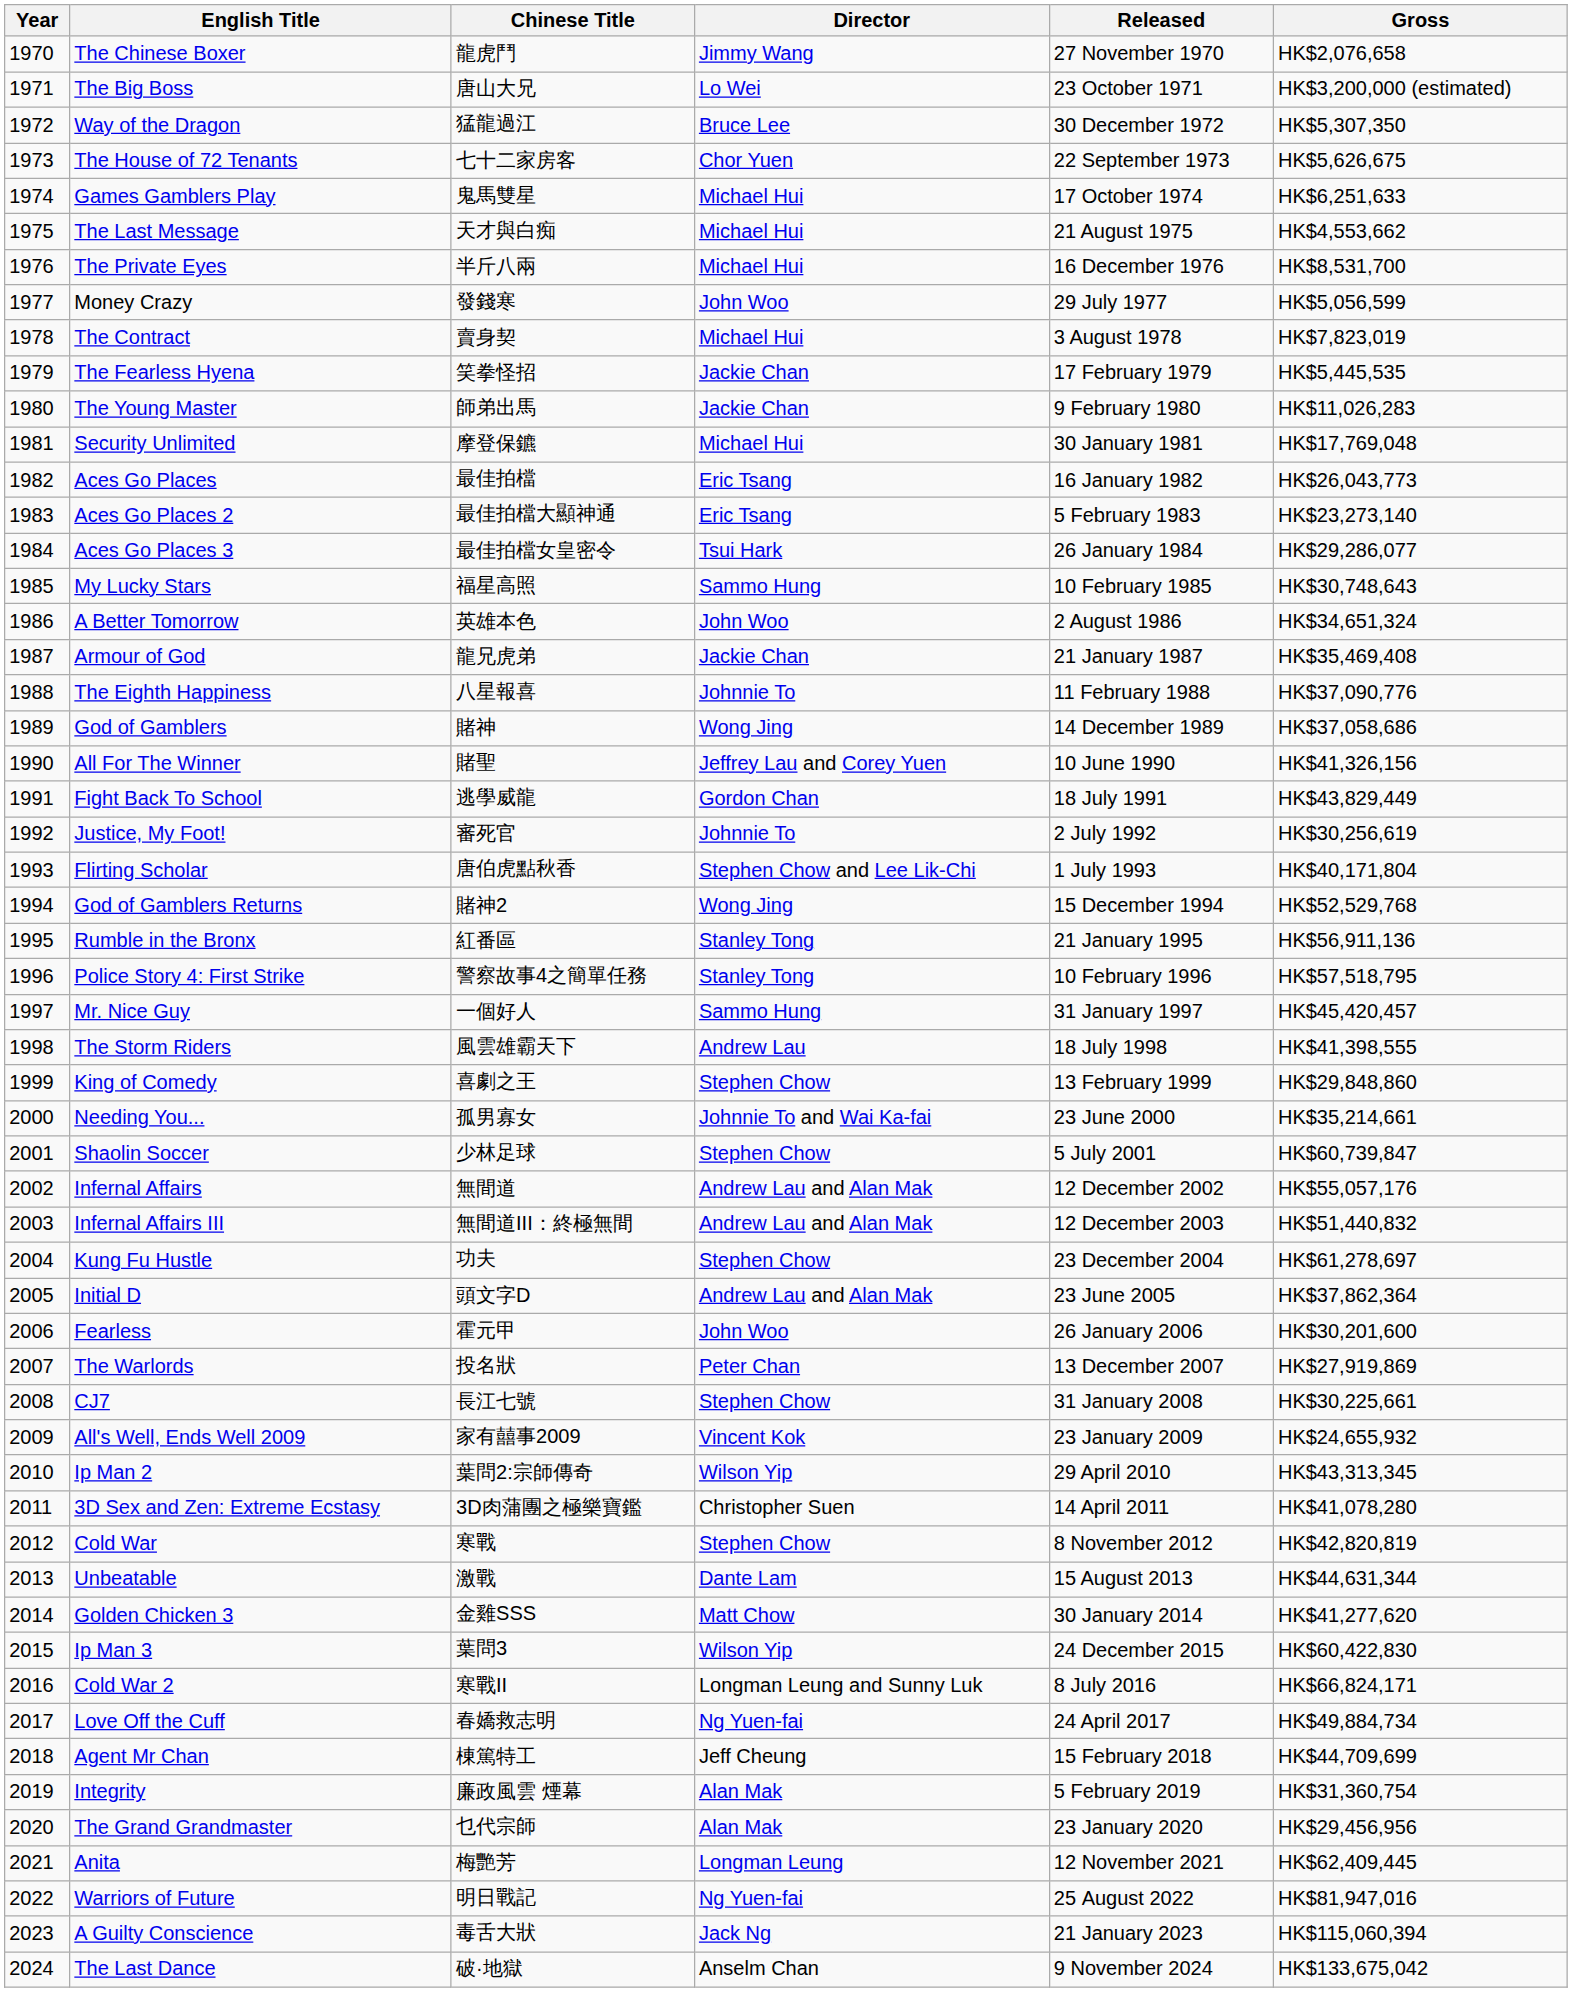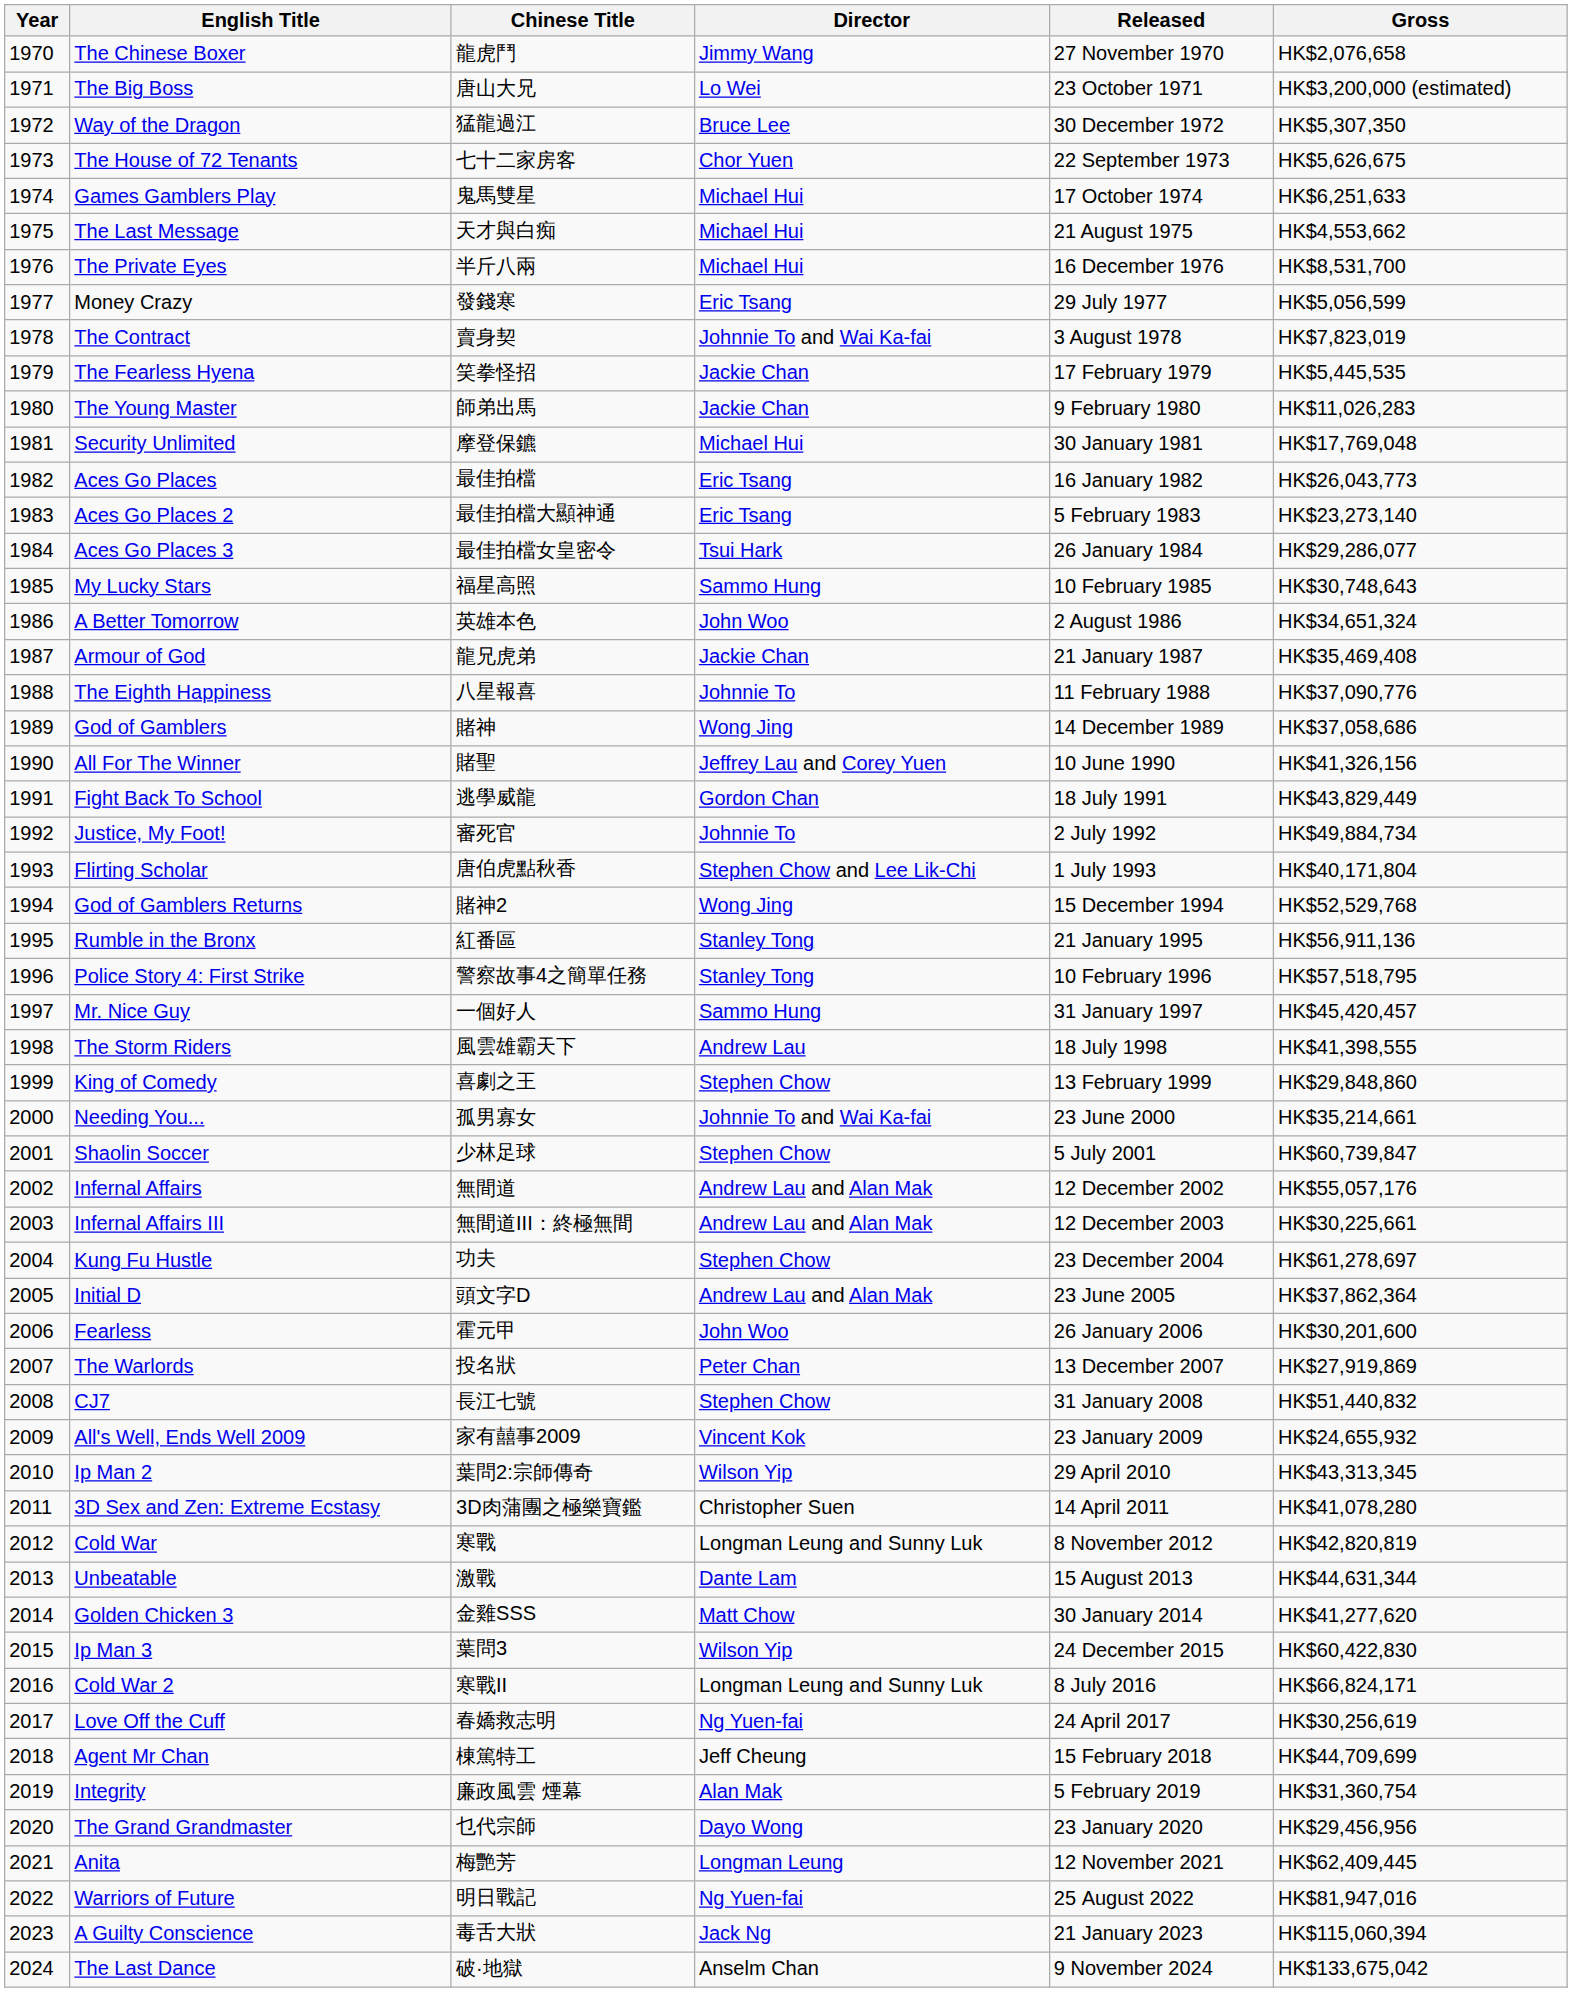 <table class="wikitable sortable" width=99%>
 <tr>
 <th>Year</th>
 <th>English Title</th>
 <th>Chinese Title</th>
 <th>Director</th>
 <th>Released</th>
 <th>Gross</th>
 </tr>
 <tr>
 <td>1970</td>
 <td><a href='#'>The Chinese Boxer</a></td>
 <td>龍虎鬥</td>
 <td><a href='#'>Jimmy Wang</a></td>
 <td>27 November 1970</td>
 <td>HK$2,076,658</td>
 </tr>
 <tr>
 <td>1971</td>
 <td><a href='#'>The Big Boss</a></td>
 <td>唐山大兄</td>
 <td><a href='#'>Lo Wei</a></td>
 <td>23 October 1971</td>
 <td>HK$3,200,000 (estimated)</td>
 </tr>
 <tr>
 <td>1972</td>
 <td><a href='#'>Way of the Dragon</a></td>
 <td>猛龍過江</td>
 <td><a href='#'>Bruce Lee</a></td>
 <td>30 December 1972</td>
 <td>HK$5,307,350</td>
 </tr>
 <tr>
 <td>1973</td>
 <td><a href='#'>The House of 72 Tenants</a></td>
 <td>七十二家房客</td>
 <td><a href='#'>Chor Yuen</a></td>
 <td>22 September 1973</td>
 <td>HK$5,626,675</td>
 </tr>
 <tr>
 <td>1974</td>
 <td><a href='#'>Games Gamblers Play</a></td>
 <td>鬼馬雙星</td>
 <td><a href='#'>Michael Hui</a></td>
 <td>17 October 1974</td>
 <td>HK$6,251,633</td>
 </tr>
 <tr>
 <td>1975</td>
 <td><a href='#'>The Last Message</a></td>
 <td>天才與白痴</td>
 <td><a href='#'>Michael Hui</a></td>
 <td>21 August 1975</td>
 <td>HK$4,553,662</td>
 </tr>
 <tr>
 <td>1976</td>
 <td><a href='#'>The Private Eyes</a></td>
 <td>半斤八兩</td>
 <td><a href='#'>Michael Hui</a></td>
 <td>16 December 1976</td>
 <td>HK$8,531,700</td>
 </tr>
 <tr>
 <td>1977</td>
 <td>Money Crazy</td>
 <td>發錢寒</td>
-<td><a href='#'>John Woo</a></td>
+<td><a href='#'>Eric Tsang</a></td>
 <td>29 July 1977</td>
 <td>HK$5,056,599</td>
 </tr>
 <tr>
 <td>1978</td>
 <td><a href='#'>The Contract</a></td>
 <td>賣身契</td>
-<td><a href='#'>Michael Hui</a></td>
+<td><a href='#'>Johnnie To</a> and <a href='#'>Wai Ka-fai</a></td>
 <td>3 August 1978</td>
 <td>HK$7,823,019</td>
 </tr>
 <tr>
 <td>1979</td>
 <td><a href='#'>The Fearless Hyena</a></td>
 <td>笑拳怪招</td>
 <td><a href='#'>Jackie Chan</a></td>
 <td>17 February 1979</td>
 <td>HK$5,445,535</td>
 </tr>
 <tr>
 <td>1980</td>
 <td><a href='#'>The Young Master</a></td>
 <td>師弟出馬</td>
 <td><a href='#'>Jackie Chan</a></td>
 <td>9 February 1980</td>
 <td>HK$11,026,283</td>
 </tr>
 <tr>
 <td>1981</td>
 <td><a href='#'>Security Unlimited</a></td>
 <td>摩登保鑣</td>
 <td><a href='#'>Michael Hui</a></td>
 <td>30 January 1981</td>
 <td>HK$17,769,048</td>
 </tr>
 <tr>
 <td>1982</td>
 <td><a href='#'>Aces Go Places</a></td>
 <td>最佳拍檔</td>
 <td><a href='#'>Eric Tsang</a></td>
 <td>16 January 1982</td>
 <td>HK$26,043,773</td>
 </tr>
 <tr>
 <td>1983</td>
 <td><a href='#'>Aces Go Places 2</a></td>
 <td>最佳拍檔大顯神通</td>
 <td><a href='#'>Eric Tsang</a></td>
 <td>5 February 1983</td>
 <td>HK$23,273,140</td>
 </tr>
 <tr>
 <td>1984</td>
 <td><a href='#'>Aces Go Places 3</a></td>
 <td>最佳拍檔女皇密令</td>
 <td><a href='#'>Tsui Hark</a></td>
 <td>26 January 1984</td>
 <td>HK$29,286,077</td>
 </tr>
 <tr>
 <td>1985</td>
 <td><a href='#'>My Lucky Stars</a></td>
 <td>福星高照</td>
 <td><a href='#'>Sammo Hung</a></td>
 <td>10 February 1985</td>
 <td>HK$30,748,643</td>
 </tr>
 <tr>
 <td>1986</td>
 <td><a href='#'>A Better Tomorrow</a></td>
 <td>英雄本色</td>
 <td><a href='#'>John Woo</a></td>
 <td>2 August 1986</td>
 <td>HK$34,651,324</td>
 </tr>
 <tr>
 <td>1987</td>
 <td><a href='#'>Armour of God</a></td>
 <td>龍兄虎弟</td>
 <td><a href='#'>Jackie Chan</a></td>
 <td>21 January 1987</td>
 <td>HK$35,469,408</td>
 </tr>
 <tr>
 <td>1988</td>
 <td><a href='#'>The Eighth Happiness</a></td>
 <td>八星報喜</td>
 <td><a href='#'>Johnnie To</a></td>
 <td>11 February 1988</td>
 <td>HK$37,090,776</td>
 </tr>
 <tr>
 <td>1989</td>
 <td><a href='#'>God of Gamblers</a></td>
 <td>賭神</td>
 <td><a href='#'>Wong Jing</a></td>
 <td>14 December 1989</td>
 <td>HK$37,058,686</td>
 </tr>
 <tr>
 <td>1990</td>
 <td><a href='#'>All For The Winner</a></td>
 <td>賭聖</td>
 <td><a href='#'>Jeffrey Lau</a> and <a href='#'>Corey Yuen</a></td>
 <td>10 June 1990</td>
 <td>HK$41,326,156</td>
 </tr>
 <tr>
 <td>1991</td>
 <td><a href='#'>Fight Back To School</a></td>
 <td>逃學威龍</td>
 <td><a href='#'>Gordon Chan</a></td>
 <td>18 July 1991</td>
 <td>HK$43,829,449</td>
 </tr>
 <tr>
 <td>1992</td>
 <td><a href='#'>Justice, My Foot!</a></td>
 <td>審死官</td>
 <td><a href='#'>Johnnie To</a></td>
 <td>2 July 1992</td>
-<td>HK$30,256,619</td>
+<td>HK$49,884,734</td>
 </tr>
 <tr>
 <td>1993</td>
 <td><a href='#'>Flirting Scholar</a></td>
 <td>唐伯虎點秋香</td>
 <td><a href='#'>Stephen Chow</a> and <a href='#'>Lee Lik-Chi</a></td>
 <td>1 July 1993</td>
 <td>HK$40,171,804</td>
 </tr>
 <tr>
 <td>1994</td>
 <td><a href='#'>God of Gamblers Returns</a></td>
 <td>賭神2</td>
 <td><a href='#'>Wong Jing</a></td>
 <td>15 December 1994</td>
 <td>HK$52,529,768</td>
 </tr>
 <tr>
 <td>1995</td>
 <td><a href='#'>Rumble in the Bronx</a></td>
 <td>紅番區</td>
 <td><a href='#'>Stanley Tong</a></td>
 <td>21 January 1995</td>
 <td>HK$56,911,136</td>
 </tr>
 <tr>
 <td>1996</td>
 <td><a href='#'>Police Story 4: First Strike</a></td>
 <td>警察故事4之簡單任務</td>
 <td><a href='#'>Stanley Tong</a></td>
 <td>10 February 1996</td>
 <td>HK$57,518,795</td>
 </tr>
 <tr>
 <td>1997</td>
 <td><a href='#'>Mr. Nice Guy</a></td>
 <td>一個好人</td>
 <td><a href='#'>Sammo Hung</a></td>
 <td>31 January 1997</td>
 <td>HK$45,420,457</td>
 </tr>
 <tr>
 <td>1998</td>
 <td><a href='#'>The Storm Riders</a></td>
 <td>風雲雄霸天下</td>
 <td><a href='#'>Andrew Lau</a></td>
 <td>18 July 1998</td>
 <td>HK$41,398,555</td>
 </tr>
 <tr>
 <td>1999</td>
 <td><a href='#'>King of Comedy</a></td>
 <td>喜劇之王</td>
 <td><a href='#'>Stephen Chow</a></td>
 <td>13 February 1999</td>
 <td>HK$29,848,860</td>
 </tr>
 <tr>
 <td>2000</td>
 <td><a href='#'>Needing You...</a></td>
 <td>孤男寡女</td>
 <td><a href='#'>Johnnie To</a> and <a href='#'>Wai Ka-fai</a></td>
 <td>23 June 2000</td>
 <td>HK$35,214,661</td>
 </tr>
 <tr>
 <td>2001</td>
 <td><a href='#'>Shaolin Soccer</a></td>
 <td>少林足球</td>
 <td><a href='#'>Stephen Chow</a></td>
 <td>5 July 2001</td>
 <td>HK$60,739,847</td>
 </tr>
 <tr>
 <td>2002</td>
 <td><a href='#'>Infernal Affairs</a></td>
 <td>無間道</td>
 <td><a href='#'>Andrew Lau</a> and <a href='#'>Alan Mak</a></td>
 <td>12 December 2002</td>
 <td>HK$55,057,176</td>
 </tr>
 <tr>
 <td>2003</td>
 <td><a href='#'>Infernal Affairs III</a></td>
 <td>無間道III：終極無間</td>
 <td><a href='#'>Andrew Lau</a> and <a href='#'>Alan Mak</a></td>
 <td>12 December 2003</td>
-<td>HK$51,440,832</td>
+<td>HK$30,225,661</td>
 </tr>
 <tr>
 <td>2004</td>
 <td><a href='#'>Kung Fu Hustle</a></td>
 <td>功夫</td>
 <td><a href='#'>Stephen Chow</a></td>
 <td>23 December 2004</td>
 <td>HK$61,278,697</td>
 </tr>
 <tr>
 <td>2005</td>
 <td><a href='#'>Initial D</a></td>
 <td>頭文字D</td>
 <td><a href='#'>Andrew Lau</a> and <a href='#'>Alan Mak</a></td>
 <td>23 June 2005</td>
 <td>HK$37,862,364</td>
 </tr>
 <tr>
 <td>2006</td>
 <td><a href='#'>Fearless</a></td>
 <td>霍元甲</td>
 <td><a href='#'>John Woo</a></td>
 <td>26 January 2006</td>
 <td>HK$30,201,600</td>
 </tr>
 <tr>
 <td>2007</td>
 <td><a href='#'>The Warlords</a></td>
 <td>投名狀</td>
 <td><a href='#'>Peter Chan</a></td>
 <td>13 December 2007</td>
 <td>HK$27,919,869</td>
 </tr>
 <tr>
 <td>2008</td>
 <td><a href='#'>CJ7</a></td>
 <td>長江七號</td>
 <td><a href='#'>Stephen Chow</a></td>
 <td>31 January 2008</td>
-<td>HK$30,225,661</td>
+<td>HK$51,440,832</td>
 </tr>
 <tr>
 <td>2009</td>
 <td><a href='#'>All's Well, Ends Well 2009</a></td>
 <td>家有囍事2009</td>
 <td><a href='#'>Vincent Kok</a></td>
 <td>23 January 2009</td>
 <td>HK$24,655,932</td>
 </tr>
 <tr>
 <td>2010</td>
 <td><a href='#'>Ip Man 2</a></td>
 <td>葉問2:宗師傳奇</td>
 <td><a href='#'>Wilson Yip</a></td>
 <td>29 April 2010</td>
 <td>HK$43,313,345</td>
 </tr>
 <tr>
 <td>2011</td>
 <td><a href='#'>3D Sex and Zen: Extreme Ecstasy</a></td>
 <td>3D肉蒲團之極樂寶鑑</td>
 <td>Christopher Suen</td>
 <td>14 April 2011</td>
 <td>HK$41,078,280</td>
 </tr>
 <tr>
 <td>2012</td>
 <td><a href='#'>Cold War</a></td>
 <td>寒戰</td>
-<td><a href='#'>Stephen Chow</a></td>
+<td>Longman Leung and Sunny Luk</td>
 <td>8 November 2012</td>
 <td>HK$42,820,819</td>
 </tr>
 <tr>
 <td>2013</td>
 <td><a href='#'>Unbeatable</a></td>
 <td>激戰</td>
 <td><a href='#'>Dante Lam</a></td>
 <td>15 August 2013</td>
 <td>HK$44,631,344</td>
 </tr>
 <tr>
 <td>2014</td>
 <td><a href='#'>Golden Chicken 3</a></td>
 <td>金雞SSS</td>
 <td><a href='#'>Matt Chow</a></td>
 <td>30 January 2014</td>
 <td>HK$41,277,620</td>
 </tr>
 <tr>
 <td>2015</td>
 <td><a href='#'>Ip Man 3</a></td>
 <td>葉問3</td>
 <td><a href='#'>Wilson Yip</a></td>
 <td>24 December 2015</td>
 <td>HK$60,422,830</td>
 </tr>
 <tr>
 <td>2016</td>
 <td><a href='#'>Cold War 2</a></td>
 <td>寒戰II</td>
 <td>Longman Leung and Sunny Luk</td>
 <td>8 July 2016</td>
 <td>HK$66,824,171</td>
 </tr>
 <tr>
 <td>2017</td>
 <td><a href='#'>Love Off the Cuff</a></td>
 <td>春嬌救志明</td>
 <td><a href='#'>Ng Yuen-fai</a></td>
 <td>24 April 2017</td>
-<td>HK$49,884,734</td>
+<td>HK$30,256,619</td>
 </tr>
 <tr>
 <td>2018</td>
 <td><a href='#'>Agent Mr Chan</a></td>
 <td>棟篤特工</td>
 <td>Jeff Cheung</td>
 <td>15 February 2018</td>
 <td>HK$44,709,699</td>
 </tr>
 <tr>
 <td>2019</td>
 <td><a href='#'>Integrity</a></td>
 <td>廉政風雲 煙幕</td>
 <td><a href='#'>Alan Mak</a></td>
 <td>5 February 2019</td>
 <td>HK$31,360,754</td>
 </tr>
 <tr>
 <td>2020</td>
 <td><a href='#'>The Grand Grandmaster</a></td>
 <td>乜代宗師</td>
-<td><a href='#'>Alan Mak</a></td>
+<td><a href='#'>Dayo Wong</a></td>
 <td>23 January 2020</td>
 <td>HK$29,456,956</td>
 </tr>
 <tr>
 <td>2021</td>
 <td><a href='#'>Anita</a></td>
 <td>梅艷芳</td>
 <td><a href='#'>Longman Leung</a></td>
 <td>12 November 2021</td>
 <td>HK$62,409,445</td>
 </tr>
 <tr>
 <td>2022</td>
 <td><a href='#'>Warriors of Future</a></td>
 <td>明日戰記</td>
 <td><a href='#'>Ng Yuen-fai</a></td>
 <td>25 August 2022</td>
 <td>HK$81,947,016</td>
 </tr>
 <tr>
 <td>2023</td>
 <td><a href='#'>A Guilty Conscience</a></td>
 <td>毒舌大狀</td>
 <td><a href='#'>Jack Ng</a></td>
 <td>21 January 2023</td>
 <td>HK$115,060,394</td>
 </tr>
 <tr>
 <td>2024</td>
 <td><a href='#'>The Last Dance</a></td>
 <td>破·地獄</td>
 <td>Anselm Chan</td>
 <td>9 November 2024</td>
 <td>HK$133,675,042</td>
 </tr>
 </table>
